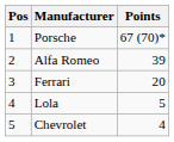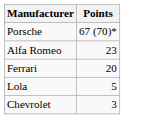 <table class="wikitable" style="font-size: 95%;">
 <tr>
-<th>Pos</th>
 <th>Manufacturer</th>
 <th>Points</th>
 </tr>
 <tr>
-<td>1</td>
 <td> Porsche</td>
 <td align=right>67 (70)*</td>
 </tr>
 <tr>
-<td>2</td>
 <td> Alfa Romeo</td>
-<td align=right>39</td>
+<td align=right>23</td>
 </tr>
 <tr>
-<td>3</td>
 <td> Ferrari</td>
 <td align=right>20</td>
 </tr>
 <tr>
-<td>4</td>
 <td> Lola</td>
 <td align=right>5</td>
 </tr>
 <tr>
-<td>5</td>
 <td> Chevrolet</td>
-<td align=right>4</td>
+<td align=right>3</td>
 </tr>
 </table>
